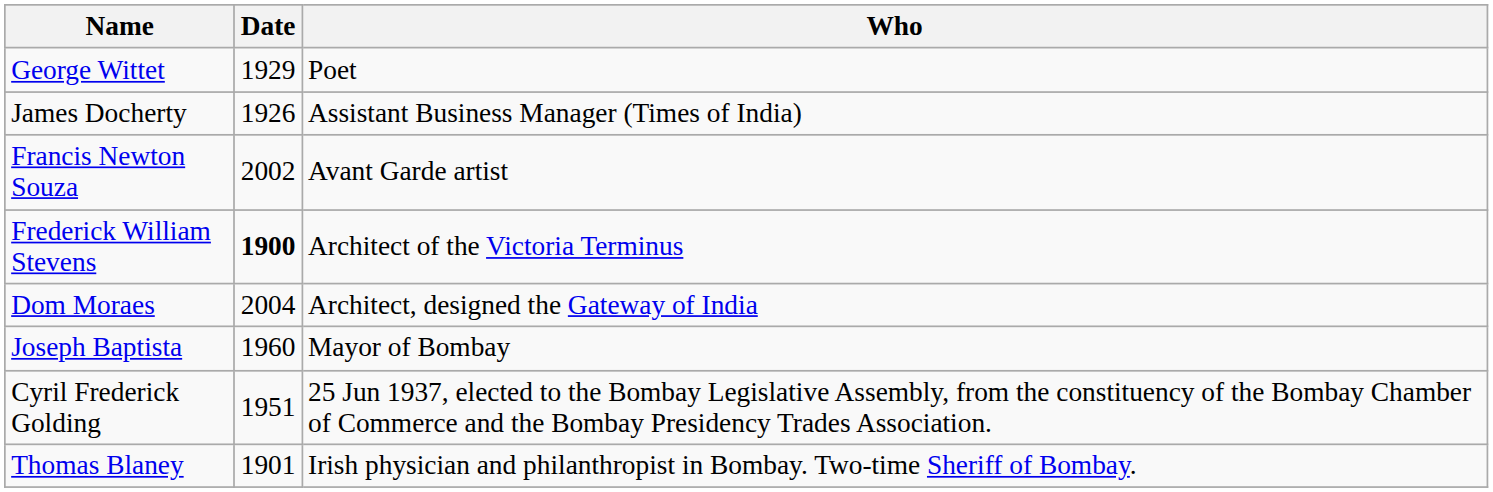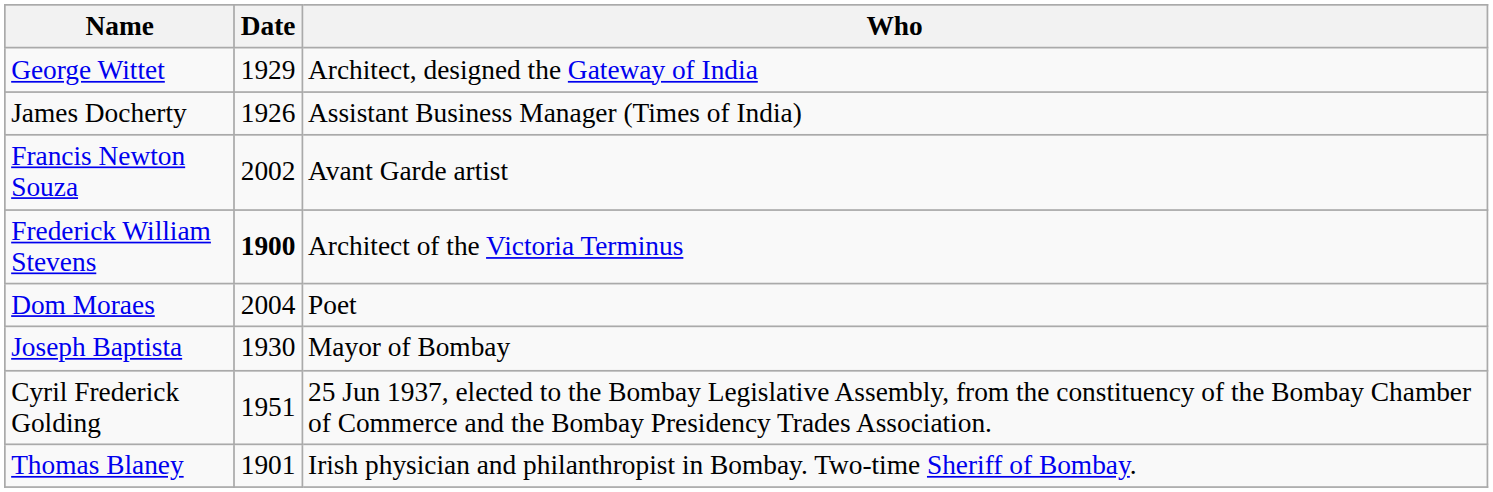 <table class="wikitable">
 <tr>
 <th>Name</th>
 <th>Date</th>
 <th>Who</th>
 </tr>
 <tr>
 <td><a href='#'>George Wittet</a></td>
 <td>1929</td>
-<td>Poet</td>
+<td>Architect, designed the <a href='#'>Gateway of India</a></td>
 </tr>
 <tr>
 <td>James Docherty</td>
 <td>1926</td>
 <td>Assistant Business Manager (Times of India)</td>
 </tr>
 <tr>
 <td><a href='#'>Francis Newton Souza</a></td>
 <td>2002</td>
 <td>Avant Garde artist</td>
 </tr>
 <tr>
 <td><a href='#'>Frederick William Stevens</a></td>
 <td><strong>1900</strong></td>
 <td>Architect of the <a href='#'>Victoria Terminus</a></td>
 </tr>
 <tr>
 <td><a href='#'>Dom Moraes</a></td>
 <td>2004</td>
-<td>Architect, designed the <a href='#'>Gateway of India</a></td>
+<td>Poet</td>
 </tr>
 <tr>
 <td><a href='#'>Joseph Baptista</a></td>
-<td>1960</td>
+<td>1930</td>
 <td>Mayor of Bombay</td>
 </tr>
 <tr>
 <td>Cyril Frederick Golding</td>
 <td>1951</td>
 <td>25 Jun 1937, elected to the Bombay Legislative Assembly, from the constituency of the Bombay Chamber of Commerce and the Bombay Presidency Trades Association.</td>
 </tr>
 <tr>
 <td><a href='#'>Thomas Blaney</a></td>
 <td>1901</td>
 <td>Irish physician and philanthropist in Bombay. Two-time <a href='#'>Sheriff of Bombay</a>.</td>
 </tr>
 </table>
